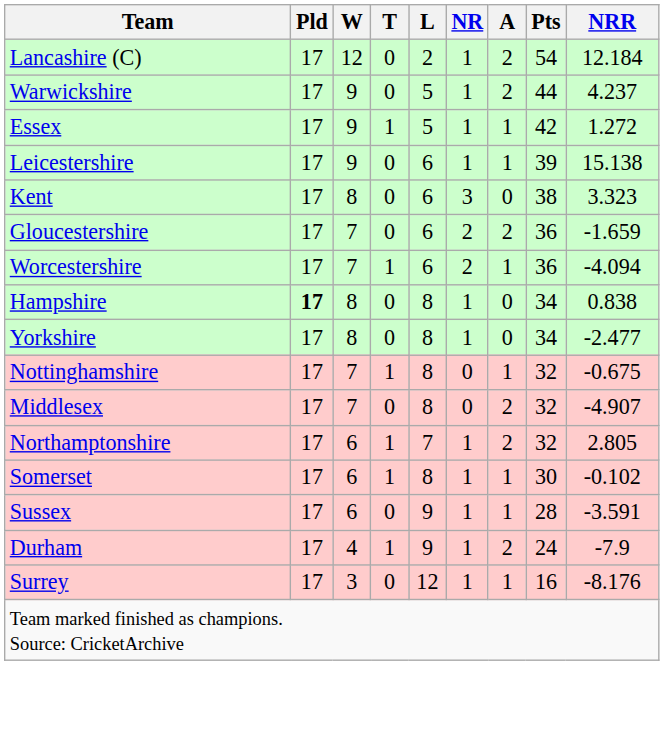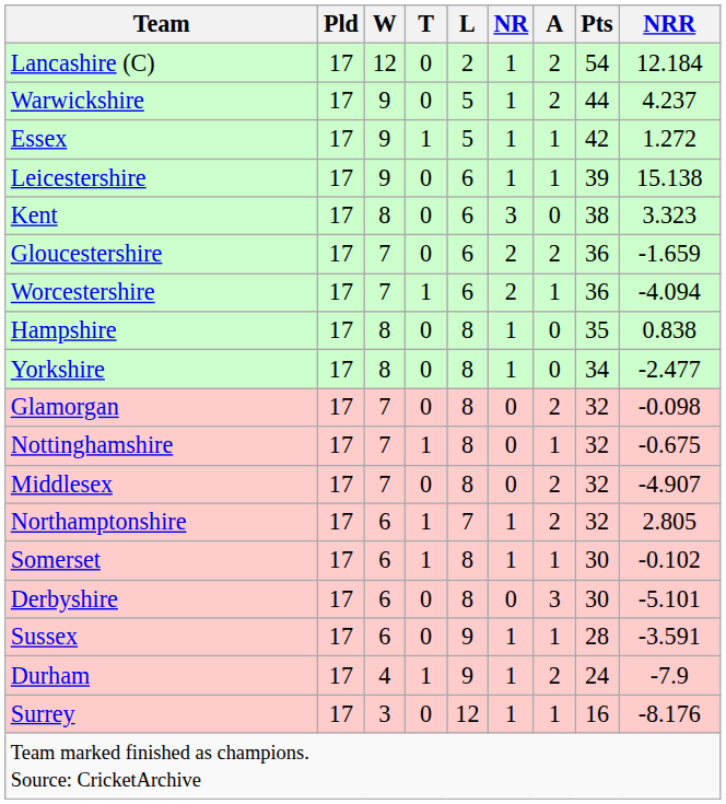 <table class="wikitable" style="text-align: center;">
 <tr>
 <th width=200>Team</th>
 <th width=20>Pld</th>
 <th width=20>W</th>
 <th width=20>T</th>
 <th width=20>L</th>
 <th width=20><a href='#'>NR</a></th>
 <th width=20>A</th>
 <th width=20>Pts</th>
 <th width=60><a href='#'>NRR</a></th>
 </tr>
 <tr bgcolor="#ccffcc">
 <td align=left><a href='#'>Lancashire</a> (C)</td>
 <td>17</td>
 <td>12</td>
 <td>0</td>
 <td>2</td>
 <td>1</td>
 <td>2</td>
 <td>54</td>
 <td>12.184</td>
 </tr>
 <tr bgcolor="#ccffcc">
 <td align=left><a href='#'>Warwickshire</a></td>
 <td>17</td>
 <td>9</td>
 <td>0</td>
 <td>5</td>
 <td>1</td>
 <td>2</td>
 <td>44</td>
 <td>4.237</td>
 </tr>
 <tr bgcolor="#ccffcc">
 <td align=left><a href='#'>Essex</a></td>
 <td>17</td>
 <td>9</td>
 <td>1</td>
 <td>5</td>
 <td>1</td>
 <td>1</td>
 <td>42</td>
 <td>1.272</td>
 </tr>
 <tr bgcolor="#ccffcc">
 <td align=left><a href='#'>Leicestershire</a></td>
 <td>17</td>
 <td>9</td>
 <td>0</td>
 <td>6</td>
 <td>1</td>
 <td>1</td>
 <td>39</td>
 <td>15.138</td>
 </tr>
 <tr bgcolor="#ccffcc">
 <td align=left><a href='#'>Kent</a></td>
 <td>17</td>
 <td>8</td>
 <td>0</td>
 <td>6</td>
 <td>3</td>
 <td>0</td>
 <td>38</td>
 <td>3.323</td>
 </tr>
 <tr bgcolor="#ccffcc">
 <td align=left><a href='#'>Gloucestershire</a></td>
 <td>17</td>
 <td>7</td>
 <td>0</td>
 <td>6</td>
 <td>2</td>
 <td>2</td>
 <td>36</td>
 <td>-1.659</td>
 </tr>
 <tr bgcolor="#ccffcc">
 <td align=left><a href='#'>Worcestershire</a></td>
 <td>17</td>
 <td>7</td>
 <td>1</td>
 <td>6</td>
 <td>2</td>
 <td>1</td>
 <td>36</td>
 <td>-4.094</td>
 </tr>
 <tr bgcolor="#ccffcc">
 <td align=left><a href='#'>Hampshire</a></td>
-<td><strong>17</strong></td>
+<td>17</td>
 <td>8</td>
 <td>0</td>
 <td>8</td>
 <td>1</td>
 <td>0</td>
-<td>34</td>
+<td>35</td>
 <td>0.838</td>
 </tr>
 <tr bgcolor="#ccffcc">
 <td align=left><a href='#'>Yorkshire</a></td>
 <td>17</td>
 <td>8</td>
 <td>0</td>
 <td>8</td>
 <td>1</td>
 <td>0</td>
 <td>34</td>
 <td>-2.477</td>
+</tr>
+<tr bgcolor="#FFCCCC">
+<td align=left><a href='#'>Glamorgan</a></td>
+<td>17</td>
+<td>7</td>
+<td>0</td>
+<td>8</td>
+<td>0</td>
+<td>2</td>
+<td>32</td>
+<td>-0.098</td>
 </tr>
 <tr bgcolor="#FFCCCC">
 <td align=left><a href='#'>Nottinghamshire</a></td>
 <td>17</td>
 <td>7</td>
 <td>1</td>
 <td>8</td>
 <td>0</td>
 <td>1</td>
 <td>32</td>
 <td>-0.675</td>
 </tr>
 <tr bgcolor="#FFCCCC">
 <td align=left><a href='#'>Middlesex</a></td>
 <td>17</td>
 <td>7</td>
 <td>0</td>
 <td>8</td>
 <td>0</td>
 <td>2</td>
 <td>32</td>
 <td>-4.907</td>
 </tr>
 <tr bgcolor="#FFCCCC">
 <td align=left><a href='#'>Northamptonshire</a></td>
 <td>17</td>
 <td>6</td>
 <td>1</td>
 <td>7</td>
 <td>1</td>
 <td>2</td>
 <td>32</td>
 <td>2.805</td>
 </tr>
 <tr bgcolor="#FFCCCC">
 <td align=left><a href='#'>Somerset</a></td>
 <td>17</td>
 <td>6</td>
 <td>1</td>
 <td>8</td>
 <td>1</td>
 <td>1</td>
 <td>30</td>
 <td>-0.102</td>
 </tr>
 <tr bgcolor="#FFCCCC">
+<td align=left><a href='#'>Derbyshire</a></td>
+<td>17</td>
+<td>6</td>
+<td>0</td>
+<td>8</td>
+<td>0</td>
+<td>3</td>
+<td>30</td>
+<td>-5.101</td>
+</tr>
+<tr bgcolor="#FFCCCC">
 <td align=left><a href='#'>Sussex</a></td>
 <td>17</td>
 <td>6</td>
 <td>0</td>
 <td>9</td>
 <td>1</td>
 <td>1</td>
 <td>28</td>
 <td>-3.591</td>
 </tr>
 <tr bgcolor="#FFCCCC">
 <td align=left><a href='#'>Durham</a></td>
 <td>17</td>
 <td>4</td>
 <td>1</td>
 <td>9</td>
 <td>1</td>
 <td>2</td>
 <td>24</td>
 <td>-7.9</td>
 </tr>
 <tr bgcolor="#FFCCCC">
 <td align=left><a href='#'>Surrey</a></td>
 <td>17</td>
 <td>3</td>
 <td>0</td>
 <td>12</td>
 <td>1</td>
 <td>1</td>
 <td>16</td>
 <td>-8.176</td>
 </tr>
 <tr>
 <td colspan="9" align="left"><small>Team marked  finished as champions.<br>Source: CricketArchive</small></td>
 </tr>
 </table>
